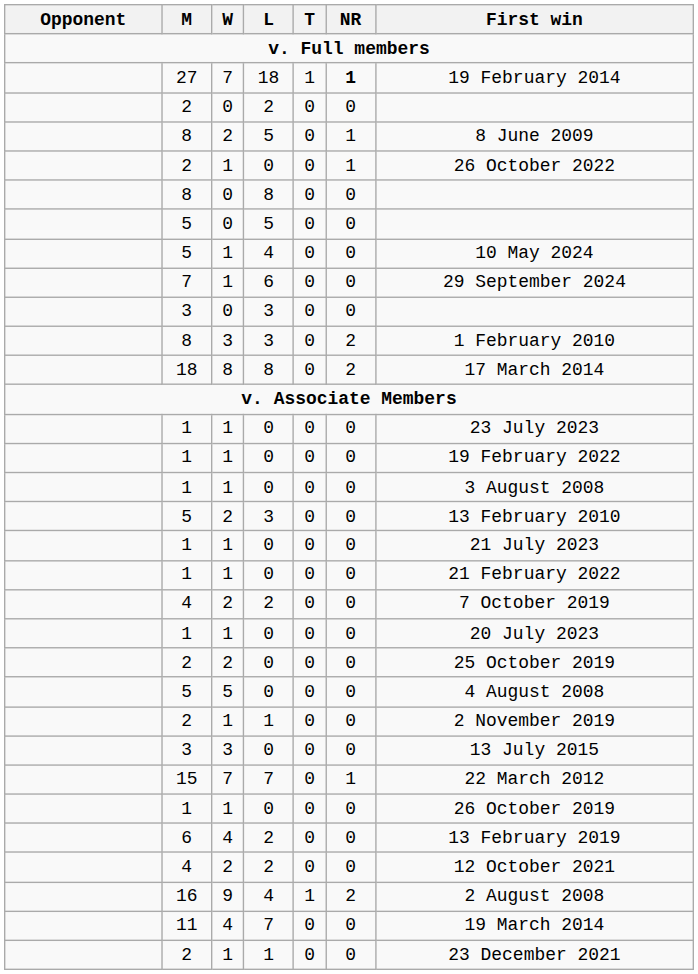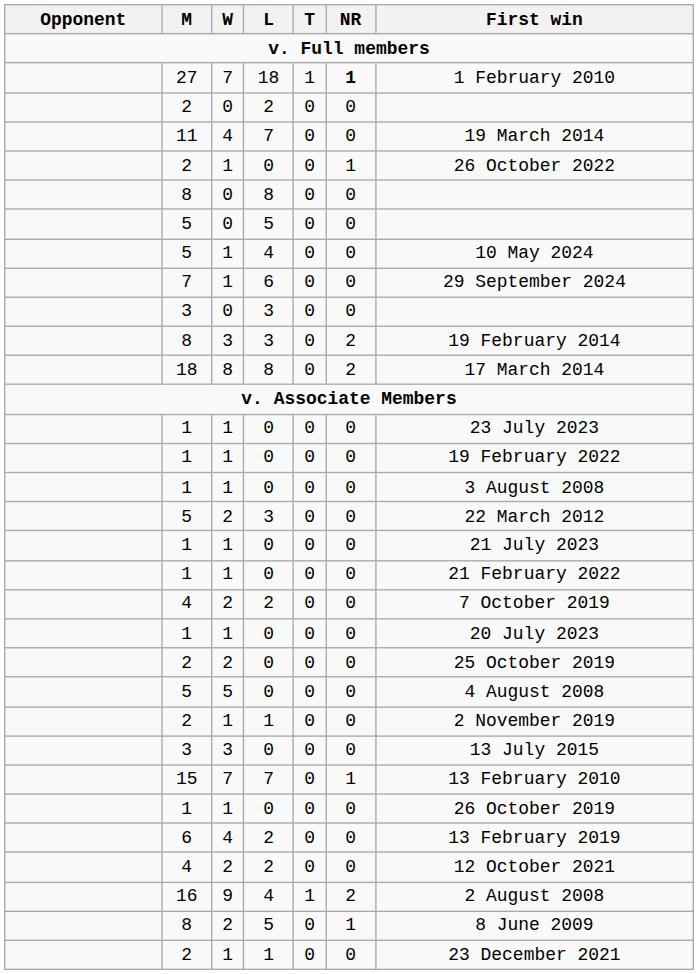 <table class="wikitable" style="text-align: center; width: 500px;">
 <tr>
 <th>Opponent</th>
 <th>M</th>
 <th>W</th>
 <th>L</th>
 <th>T</th>
 <th>NR</th>
 <th>First win</th>
 </tr>
 <tr>
 <td colspan="7" style="text-align:center;"><strong>v. Full members</strong></td>
 </tr>
 <tr>
 <td align="left"></td>
 <td>27</td>
 <td>7</td>
 <td>18</td>
 <td>1</td>
 <td><strong>1</strong></td>
-<td>19 February 2014</td>
+<td>1 February 2010</td>
 </tr>
 <tr>
 <td align="left"></td>
 <td>2</td>
 <td>0</td>
 <td>2</td>
 <td>0</td>
 <td>0</td>
 <td></td>
 </tr>
 <tr>
 <td align="left"></td>
-<td>8</td>
-<td>2</td>
-<td>5</td>
+<td>11</td>
+<td>4</td>
+<td>7</td>
 <td>0</td>
-<td>1</td>
-<td>8 June 2009</td>
+<td>0</td>
+<td>19 March 2014</td>
 </tr>
 <tr>
 <td align="left"></td>
 <td>2</td>
 <td>1</td>
 <td>0</td>
 <td>0</td>
 <td>1</td>
 <td>26 October 2022</td>
 </tr>
 <tr>
 <td align="left"></td>
 <td>8</td>
 <td>0</td>
 <td>8</td>
 <td>0</td>
 <td>0</td>
 <td></td>
 </tr>
 <tr>
 <td align="left"></td>
 <td>5</td>
 <td>0</td>
 <td>5</td>
 <td>0</td>
 <td>0</td>
 <td></td>
 </tr>
 <tr>
 <td align="left"></td>
 <td>5</td>
 <td>1</td>
 <td>4</td>
 <td>0</td>
 <td>0</td>
 <td>10 May 2024</td>
 </tr>
 <tr>
 <td align="left"></td>
 <td>7</td>
 <td>1</td>
 <td>6</td>
 <td>0</td>
 <td>0</td>
 <td>29 September 2024</td>
 </tr>
 <tr>
 <td align="left"></td>
 <td>3</td>
 <td>0</td>
 <td>3</td>
 <td>0</td>
 <td>0</td>
 <td></td>
 </tr>
 <tr>
 <td align="left"></td>
 <td>8</td>
 <td>3</td>
 <td>3</td>
 <td>0</td>
 <td>2</td>
-<td>1 February 2010</td>
+<td>19 February 2014</td>
 </tr>
 <tr>
 <td align="left"></td>
 <td>18</td>
 <td>8</td>
 <td>8</td>
 <td>0</td>
 <td>2</td>
 <td>17 March 2014</td>
 </tr>
 <tr>
 <td colspan="7" style="text-align:center;"><strong>v. Associate Members</strong></td>
 </tr>
 <tr>
 <td align="left"></td>
 <td>1</td>
 <td>1</td>
 <td>0</td>
 <td>0</td>
 <td>0</td>
 <td>23 July 2023</td>
 </tr>
 <tr>
 <td align="left"></td>
 <td>1</td>
 <td>1</td>
 <td>0</td>
 <td>0</td>
 <td>0</td>
 <td>19 February 2022</td>
 </tr>
 <tr>
 <td align="left"></td>
 <td>1</td>
 <td>1</td>
 <td>0</td>
 <td>0</td>
 <td>0</td>
 <td>3 August 2008</td>
 </tr>
 <tr>
 <td align="left"></td>
 <td>5</td>
 <td>2</td>
 <td>3</td>
 <td>0</td>
 <td>0</td>
-<td>13 February 2010</td>
+<td>22 March 2012</td>
 </tr>
 <tr>
 <td align="left"></td>
 <td>1</td>
 <td>1</td>
 <td>0</td>
 <td>0</td>
 <td>0</td>
 <td>21 July 2023</td>
 </tr>
 <tr>
 <td align="left"></td>
 <td>1</td>
 <td>1</td>
 <td>0</td>
 <td>0</td>
 <td>0</td>
 <td>21 February 2022</td>
 </tr>
 <tr>
 <td align="left"></td>
 <td>4</td>
 <td>2</td>
 <td>2</td>
 <td>0</td>
 <td>0</td>
 <td>7 October 2019</td>
 </tr>
 <tr>
 <td align="left"></td>
 <td>1</td>
 <td>1</td>
 <td>0</td>
 <td>0</td>
 <td>0</td>
 <td>20 July 2023</td>
 </tr>
 <tr>
 <td align="left"></td>
 <td>2</td>
 <td>2</td>
 <td>0</td>
 <td>0</td>
 <td>0</td>
 <td>25 October 2019</td>
 </tr>
 <tr>
 <td align="left"></td>
 <td>5</td>
 <td>5</td>
 <td>0</td>
 <td>0</td>
 <td>0</td>
 <td>4 August 2008</td>
 </tr>
 <tr>
 <td align="left"></td>
 <td>2</td>
 <td>1</td>
 <td>1</td>
 <td>0</td>
 <td>0</td>
 <td>2 November 2019</td>
 </tr>
 <tr>
 <td align="left"></td>
 <td>3</td>
 <td>3</td>
 <td>0</td>
 <td>0</td>
 <td>0</td>
 <td>13 July 2015</td>
 </tr>
 <tr>
 <td align="left"></td>
 <td>15</td>
 <td>7</td>
 <td>7</td>
 <td>0</td>
 <td>1</td>
-<td>22 March 2012</td>
+<td>13 February 2010</td>
 </tr>
 <tr>
 <td align="left"></td>
 <td>1</td>
 <td>1</td>
 <td>0</td>
 <td>0</td>
 <td>0</td>
 <td>26 October 2019</td>
 </tr>
 <tr>
 <td align="left"></td>
 <td>6</td>
 <td>4</td>
 <td>2</td>
 <td>0</td>
 <td>0</td>
 <td>13 February 2019</td>
 </tr>
 <tr>
 <td align="left"></td>
 <td>4</td>
 <td>2</td>
 <td>2</td>
 <td>0</td>
 <td>0</td>
 <td>12 October 2021</td>
 </tr>
 <tr>
 <td align="left"></td>
 <td>16</td>
 <td>9</td>
 <td>4</td>
 <td>1</td>
 <td>2</td>
 <td>2 August 2008</td>
 </tr>
 <tr>
 <td align="left"></td>
-<td>11</td>
-<td>4</td>
-<td>7</td>
+<td>8</td>
+<td>2</td>
+<td>5</td>
 <td>0</td>
-<td>0</td>
-<td>19 March 2014</td>
+<td>1</td>
+<td>8 June 2009</td>
 </tr>
 <tr>
 <td align="left"></td>
 <td>2</td>
 <td>1</td>
 <td>1</td>
 <td>0</td>
 <td>0</td>
 <td>23 December 2021</td>
 </tr>
 </table>
